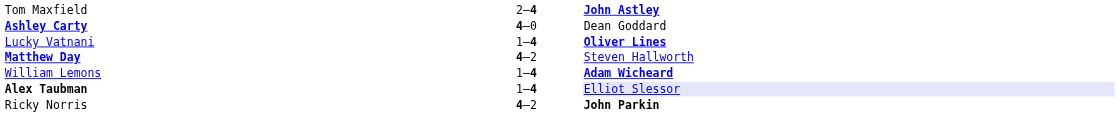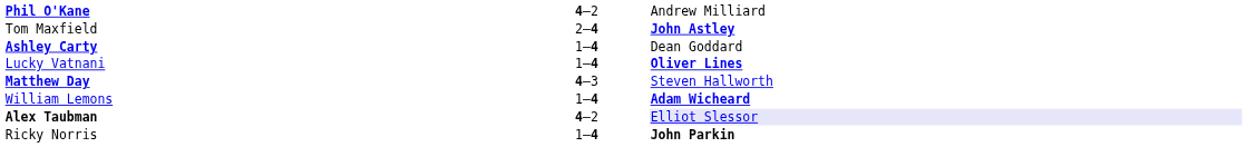 <table width="100%" cellspacing="1">
 <tr>
 <th width=></th>
 <th width=10%></th>
 <th width=></th>
+</tr>
+<tr>
+<td> <strong><a href='#'>Phil O'Kane</a></strong></td>
+<td align="center"><strong>4</strong>–2</td>
+<td> Andrew Milliard</td>
 </tr>
 <tr>
 <td> Tom Maxfield</td>
 <td align="center">2–<strong>4</strong></td>
 <td> <strong><a href='#'>John Astley</a></strong></td>
 </tr>
 <tr>
 <td> <strong><a href='#'>Ashley Carty</a></strong></td>
-<td align="center"><strong>4</strong>–0</td>
+<td align="center">1–<strong>4</strong></td>
 <td> Dean Goddard</td>
 </tr>
 <tr>
 <td> <a href='#'>Lucky Vatnani</a></td>
 <td align="center">1–<strong>4</strong></td>
 <td> <strong><a href='#'>Oliver Lines</a></strong></td>
 </tr>
 <tr>
 <td> <strong><a href='#'>Matthew Day</a></strong></td>
-<td align="center"><strong>4</strong>–2</td>
+<td align="center"><strong>4</strong>–3</td>
 <td> <a href='#'>Steven Hallworth</a></td>
 </tr>
 <tr>
 <td> <a href='#'>William Lemons</a></td>
 <td align="center">1–<strong>4</strong></td>
 <td> <strong><a href='#'>Adam Wicheard</a></strong></td>
 </tr>
 <tr>
 <td> <strong>Alex Taubman</strong></td>
-<td align="center">1–<strong>4</strong></td>
+<td align="center"><strong>4</strong>–2</td>
 <td style="background: lavender;"> <a href='#'>Elliot Slessor</a></td>
 </tr>
 <tr>
 <td> Ricky Norris</td>
-<td align="center"><strong>4</strong>–2</td>
+<td align="center">1–<strong>4</strong></td>
 <td> <strong>John Parkin</strong></td>
 </tr>
 </table>
